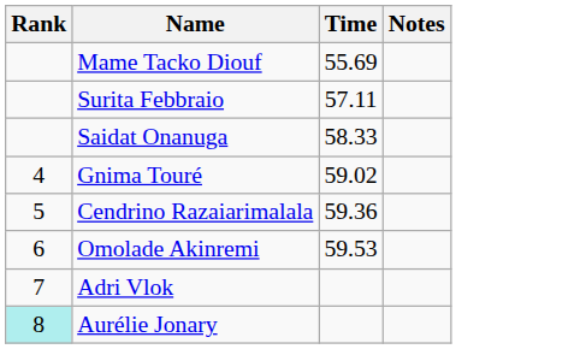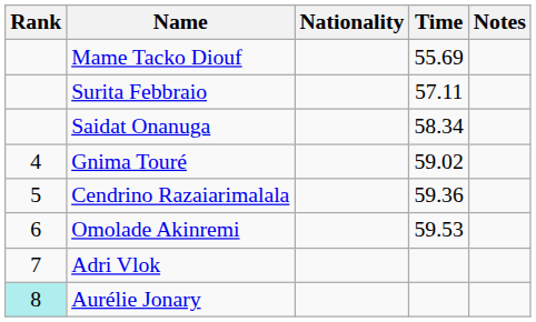 <table class="wikitable sortable" style="text-align:center">
 <tr>
 <th>Rank</th>
 <th>Name</th>
+<th>Nationality</th>
 <th>Time</th>
 <th>Notes</th>
 </tr>
 <tr>
 <td></td>
 <td align=left><a href='#'>Mame Tacko Diouf</a></td>
+<td align=left></td>
 <td>55.69</td>
 <td></td>
 </tr>
 <tr>
 <td></td>
 <td align=left><a href='#'>Surita Febbraio</a></td>
+<td align=left></td>
 <td>57.11</td>
 <td></td>
 </tr>
 <tr>
 <td></td>
 <td align=left><a href='#'>Saidat Onanuga</a></td>
-<td>58.33</td>
+<td align=left></td>
+<td>58.34</td>
 <td></td>
 </tr>
 <tr>
 <td>4</td>
 <td align=left><a href='#'>Gnima Touré</a></td>
+<td align=left></td>
 <td>59.02</td>
 <td></td>
 </tr>
 <tr>
 <td>5</td>
 <td align=left><a href='#'>Cendrino Razaiarimalala</a></td>
+<td align=left></td>
 <td>59.36</td>
 <td></td>
 </tr>
 <tr>
 <td>6</td>
 <td align=left><a href='#'>Omolade Akinremi</a></td>
+<td align=left></td>
 <td>59.53</td>
 <td></td>
 </tr>
 <tr>
 <td>7</td>
 <td align=left><a href='#'>Adri Vlok</a></td>
+<td align=left></td>
 <td></td>
 <td></td>
 </tr>
 <tr>
 <td style="background: paleturquoise;">8</td>
 <td align=left><a href='#'>Aurélie Jonary</a></td>
+<td align=left></td>
 <td></td>
 <td></td>
 </tr>
 </table>
